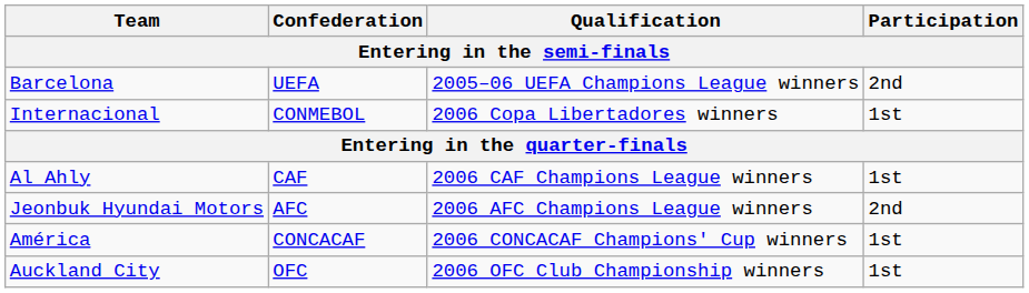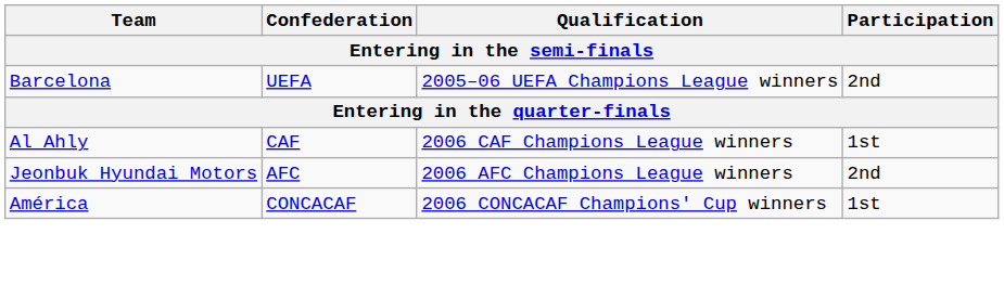 <table class="wikitable">
 <tr>
 <th>Team</th>
 <th>Confederation</th>
 <th>Qualification</th>
 <th>Participation</th>
 </tr>
 <tr>
 <th colspan=4>Entering in the <a href='#'>semi-finals</a></th>
 </tr>
 <tr>
 <td> <a href='#'>Barcelona</a></td>
 <td><a href='#'>UEFA</a></td>
 <td><a href='#'>2005–06 UEFA Champions League</a> winners</td>
 <td>2nd </td>
-</tr>
-<tr>
-<td> <a href='#'>Internacional</a></td>
-<td><a href='#'>CONMEBOL</a></td>
-<td><a href='#'>2006 Copa Libertadores</a> winners</td>
-<td>1st</td>
 </tr>
 <tr>
 <th colspan=4>Entering in the <a href='#'>quarter-finals</a></th>
 </tr>
 <tr>
 <td> <a href='#'>Al Ahly</a></td>
 <td><a href='#'>CAF</a></td>
 <td><a href='#'>2006 CAF Champions League</a> winners</td>
 <td>1st</td>
 </tr>
 <tr>
 <td> <a href='#'>Jeonbuk Hyundai Motors</a></td>
 <td><a href='#'>AFC</a></td>
 <td><a href='#'>2006 AFC Champions League</a> winners</td>
 <td>2nd </td>
 </tr>
 <tr>
 <td> <a href='#'>América</a></td>
 <td><a href='#'>CONCACAF</a></td>
 <td><a href='#'>2006 CONCACAF Champions' Cup</a> winners</td>
 <td>1st</td>
 </tr>
-<tr>
-<td> <a href='#'>Auckland City</a></td>
-<td><a href='#'>OFC</a></td>
-<td><a href='#'>2006 OFC Club Championship</a> winners</td>
-<td>1st</td>
-</tr>
 </table>
